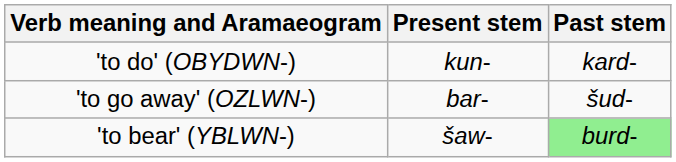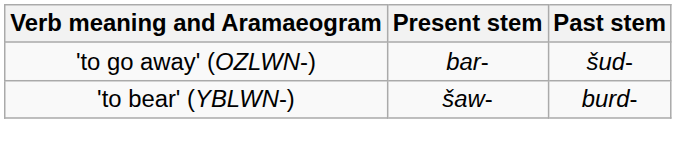 <table class="wikitable" style="text-align:center">
 <tr>
 <th>Verb meaning and Aramaeogram</th>
 <th>Present stem</th>
 <th>Past stem</th>
-</tr>
-<tr>
-<td>'to do' (<em>OBYDWN</em>-)</td>
-<td><em>kun</em>-</td>
-<td><em>kard</em>-</td>
 </tr>
 <tr>
 <td>'to go away' (<em>OZLWN</em>-)</td>
 <td><em>bar</em>-</td>
 <td><em>šud</em>-</td>
 </tr>
 <tr>
 <td>'to bear' (<em>YBLWN</em>-)</td>
 <td><em>šaw</em>-</td>
-<td style="background: lightgreen;"><em>burd</em>-</td>
+<td><em>burd</em>-</td>
 </tr>
 </table>
